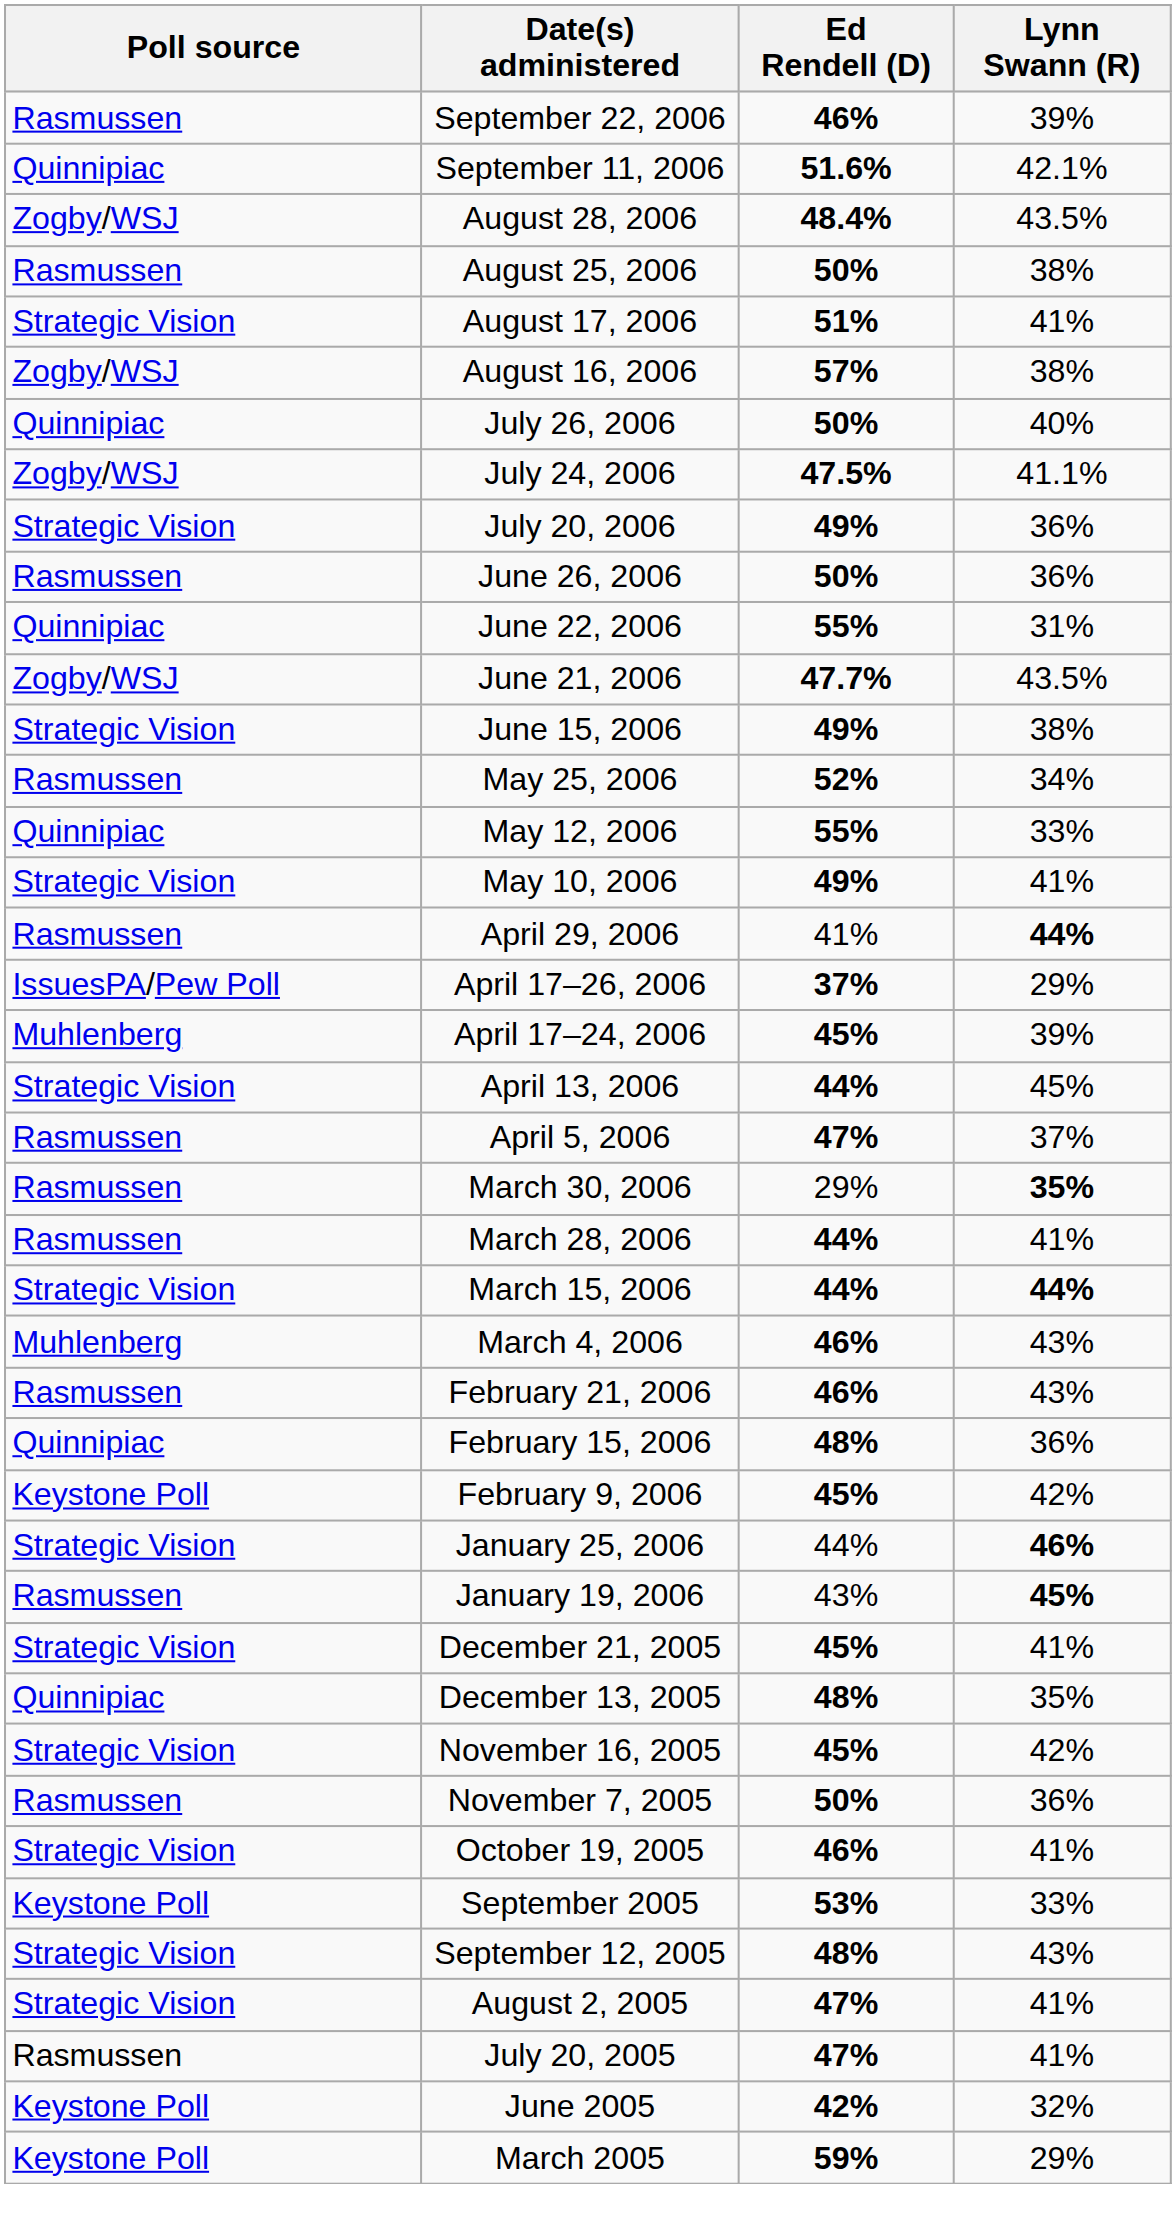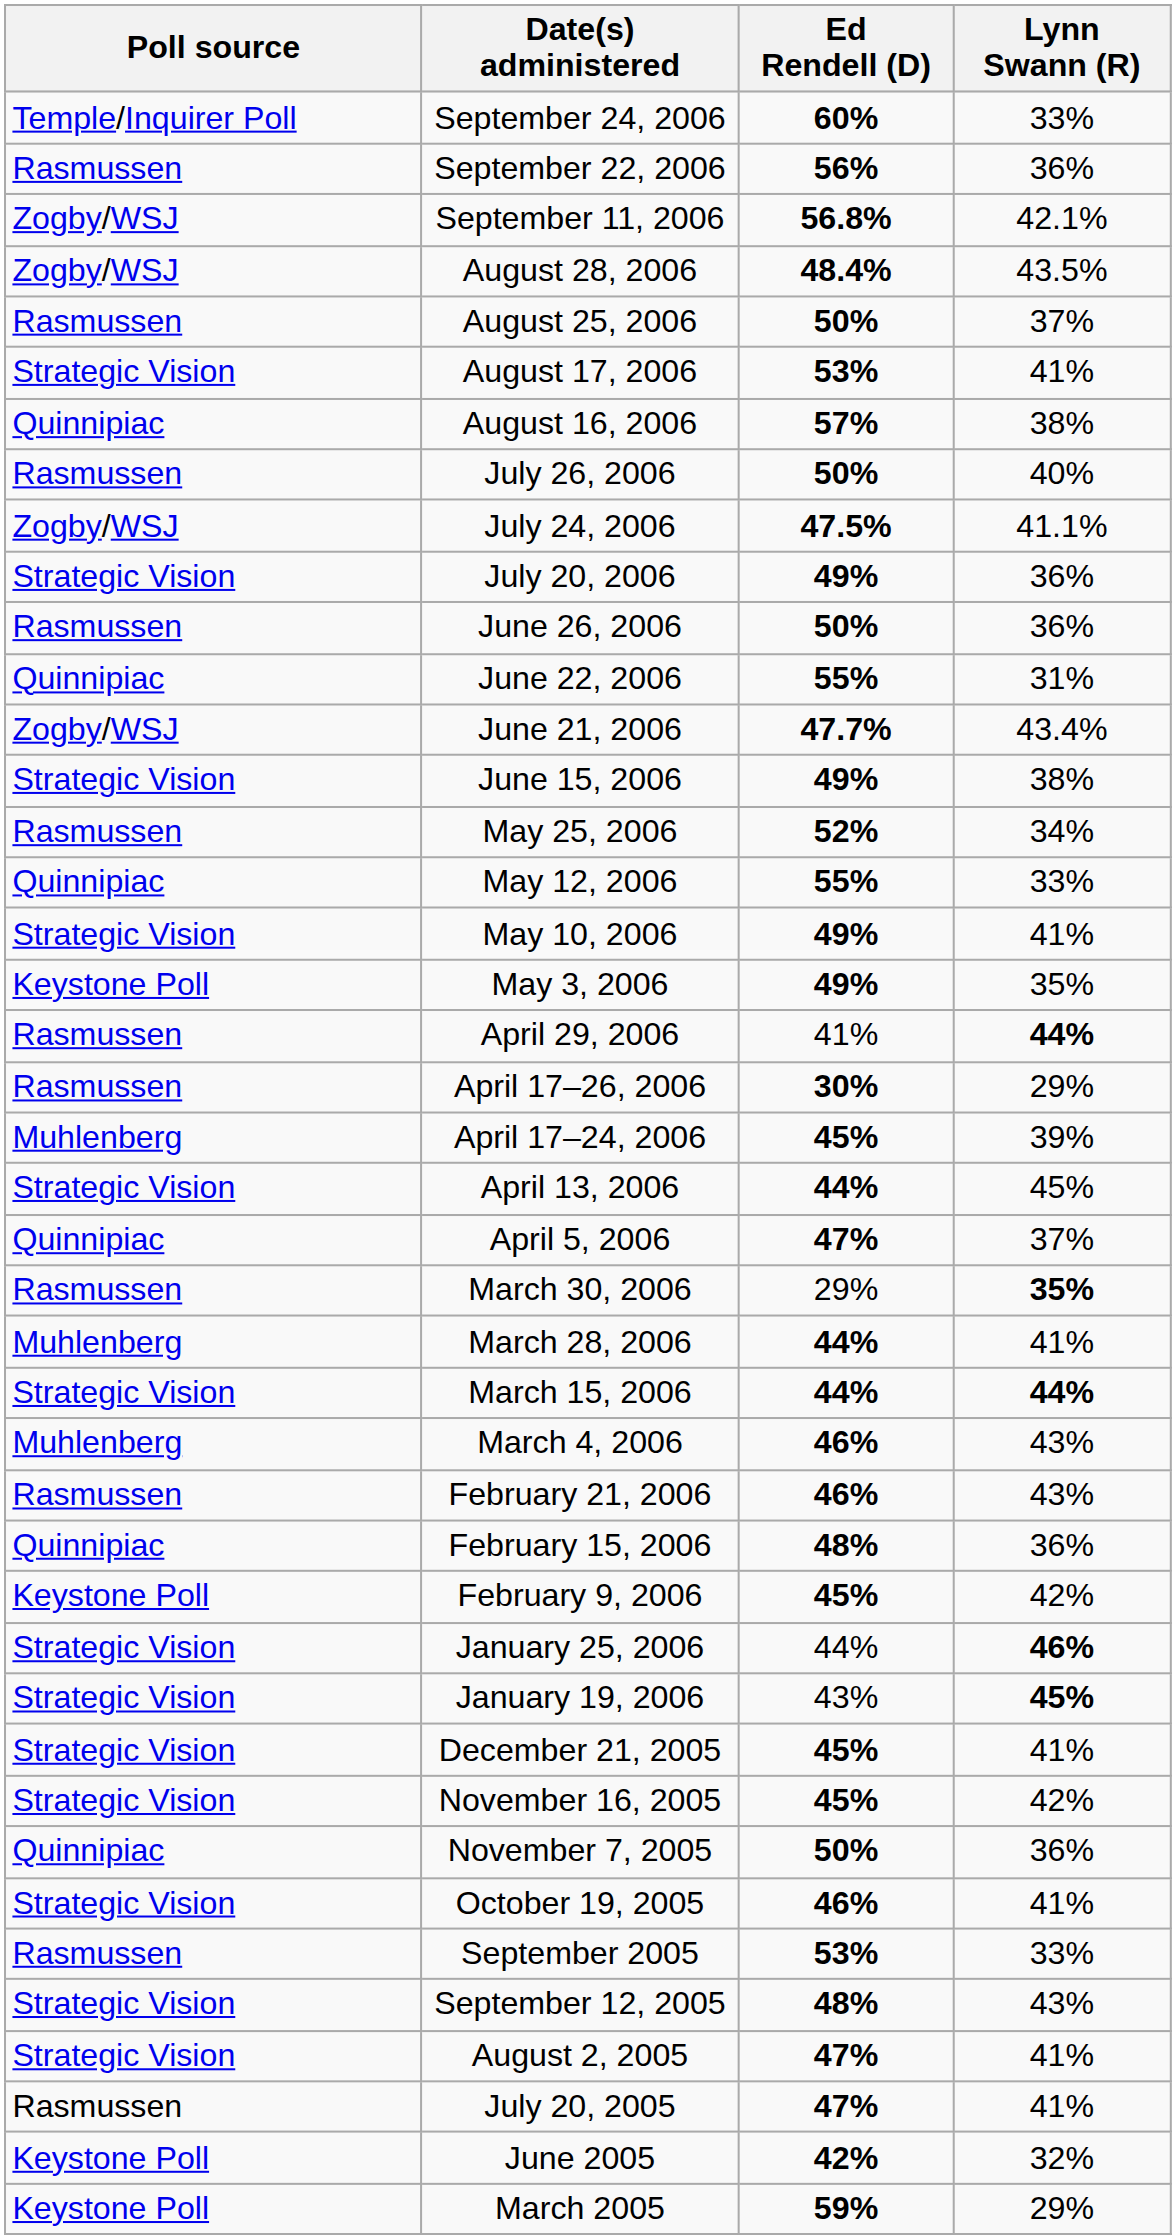 <table class="wikitable" style="text-align:center">
 <tr bgcolor="lightgrey">
 <th width="200px">Poll source</th>
 <th width="150px">Date(s) administered</th>
 <th width="100px">Ed<br>Rendell (D)</th>
 <th width="100px">Lynn<br>Swann (R)</th>
 </tr>
 <tr>
+<td align="left"><a href='#'>Temple</a>/<a href='#'>Inquirer Poll</a></td>
+<td>September 24, 2006</td>
+<td><strong>60%</strong></td>
+<td>33%</td>
+</tr>
+<tr>
 <td align="left"><a href='#'>Rasmussen</a></td>
 <td>September 22, 2006</td>
-<td><strong>46%</strong></td>
-<td>39%</td>
+<td><strong>56%</strong></td>
+<td>36%</td>
 </tr>
 <tr>
-<td align="left"><a href='#'>Quinnipiac</a></td>
+<td align="left"><a href='#'>Zogby</a>/<a href='#'>WSJ</a></td>
 <td>September 11, 2006</td>
-<td><strong>51.6%</strong></td>
+<td><strong>56.8%</strong></td>
 <td>42.1%</td>
 </tr>
 <tr>
 <td align="left"><a href='#'>Zogby</a>/<a href='#'>WSJ</a></td>
 <td>August 28, 2006</td>
 <td><strong>48.4%</strong></td>
 <td>43.5%</td>
 </tr>
 <tr>
 <td align="left"><a href='#'>Rasmussen</a></td>
 <td>August 25, 2006</td>
 <td><strong>50%</strong></td>
-<td>38%</td>
+<td>37%</td>
 </tr>
 <tr>
 <td align="left"><a href='#'>Strategic Vision</a></td>
 <td>August 17, 2006</td>
-<td><strong>51%</strong></td>
+<td><strong>53%</strong></td>
 <td>41%</td>
 </tr>
 <tr>
-<td align="left"><a href='#'>Zogby</a>/<a href='#'>WSJ</a></td>
+<td align="left"><a href='#'>Quinnipiac</a></td>
 <td>August 16, 2006</td>
 <td><strong>57%</strong></td>
 <td>38%</td>
 </tr>
 <tr>
-<td align="left"><a href='#'>Quinnipiac</a></td>
+<td align="left"><a href='#'>Rasmussen</a></td>
 <td>July 26, 2006</td>
 <td><strong>50%</strong></td>
 <td>40%</td>
 </tr>
 <tr>
 <td align="left"><a href='#'>Zogby</a>/<a href='#'>WSJ</a></td>
 <td>July 24, 2006</td>
 <td><strong>47.5%</strong></td>
 <td>41.1%</td>
 </tr>
 <tr>
 <td align="left"><a href='#'>Strategic Vision</a></td>
 <td>July 20, 2006</td>
 <td><strong>49%</strong></td>
 <td>36%</td>
 </tr>
 <tr>
 <td align="left"><a href='#'>Rasmussen</a></td>
 <td>June 26, 2006</td>
 <td><strong>50%</strong></td>
 <td>36%</td>
 </tr>
 <tr>
 <td align="left"><a href='#'>Quinnipiac</a></td>
 <td>June 22, 2006</td>
 <td><strong>55%</strong></td>
 <td>31%</td>
 </tr>
 <tr>
 <td align="left"><a href='#'>Zogby</a>/<a href='#'>WSJ</a></td>
 <td>June 21, 2006</td>
 <td><strong>47.7%</strong></td>
-<td>43.5%</td>
+<td>43.4%</td>
 </tr>
 <tr>
 <td align="left"><a href='#'>Strategic Vision</a></td>
 <td>June 15, 2006</td>
 <td><strong>49%</strong></td>
 <td>38%</td>
 </tr>
 <tr>
 <td align="left"><a href='#'>Rasmussen</a></td>
 <td>May 25, 2006</td>
 <td><strong>52%</strong></td>
 <td>34%</td>
 </tr>
 <tr>
 <td align="left"><a href='#'>Quinnipiac</a></td>
 <td>May 12, 2006</td>
 <td><strong>55%</strong></td>
 <td>33%</td>
 </tr>
 <tr>
 <td align="left"><a href='#'>Strategic Vision</a></td>
 <td>May 10, 2006</td>
 <td><strong>49%</strong></td>
 <td>41%</td>
 </tr>
 <tr>
+<td align="left"><a href='#'>Keystone Poll</a></td>
+<td>May 3, 2006</td>
+<td><strong>49%</strong></td>
+<td>35%</td>
+</tr>
+<tr>
 <td align="left"><a href='#'>Rasmussen</a></td>
 <td>April 29, 2006</td>
 <td>41%</td>
 <td><strong>44%</strong></td>
 </tr>
 <tr>
-<td align="left"><a href='#'>IssuesPA</a>/<a href='#'>Pew Poll</a></td>
+<td align="left"><a href='#'>Rasmussen</a></td>
 <td>April 17–26, 2006</td>
-<td><strong>37%</strong></td>
+<td><strong>30%</strong></td>
 <td>29%</td>
 </tr>
 <tr>
 <td align="left"><a href='#'>Muhlenberg</a></td>
 <td>April 17–24, 2006</td>
 <td><strong>45%</strong></td>
 <td>39%</td>
 </tr>
 <tr>
 <td align="left"><a href='#'>Strategic Vision</a></td>
 <td>April 13, 2006</td>
 <td><strong>44%</strong></td>
 <td>45%</td>
 </tr>
 <tr>
-<td align="left"><a href='#'>Rasmussen</a></td>
+<td align="left"><a href='#'>Quinnipiac</a></td>
 <td>April 5, 2006</td>
 <td><strong>47%</strong></td>
 <td>37%</td>
 </tr>
 <tr>
 <td align="left"><a href='#'>Rasmussen</a></td>
 <td>March 30, 2006</td>
 <td>29%</td>
 <td><strong>35%</strong></td>
 </tr>
 <tr>
-<td align="left"><a href='#'>Rasmussen</a></td>
+<td align="left"><a href='#'>Muhlenberg</a></td>
 <td>March 28, 2006</td>
 <td><strong>44%</strong></td>
 <td>41%</td>
 </tr>
 <tr>
 <td align="left"><a href='#'>Strategic Vision</a></td>
 <td>March 15, 2006</td>
 <td><strong>44%</strong></td>
 <td><strong>44%</strong></td>
 </tr>
 <tr>
 <td align="left"><a href='#'>Muhlenberg</a></td>
 <td>March 4, 2006</td>
 <td><strong>46%</strong></td>
 <td>43%</td>
 </tr>
 <tr>
 <td align="left"><a href='#'>Rasmussen</a></td>
 <td>February 21, 2006</td>
 <td><strong>46%</strong></td>
 <td>43%</td>
 </tr>
 <tr>
 <td align="left"><a href='#'>Quinnipiac</a></td>
 <td>February 15, 2006</td>
 <td><strong>48%</strong></td>
 <td>36%</td>
 </tr>
 <tr>
 <td align="left"><a href='#'>Keystone Poll</a></td>
 <td>February 9, 2006</td>
 <td><strong>45%</strong></td>
 <td>42%</td>
 </tr>
 <tr>
 <td align="left"><a href='#'>Strategic Vision</a></td>
 <td>January 25, 2006</td>
 <td>44%</td>
 <td><strong>46%</strong></td>
 </tr>
 <tr>
-<td align="left"><a href='#'>Rasmussen</a></td>
+<td align="left"><a href='#'>Strategic Vision</a></td>
 <td>January 19, 2006</td>
 <td>43%</td>
 <td><strong>45%</strong></td>
 </tr>
 <tr>
 <td align="left"><a href='#'>Strategic Vision</a></td>
 <td>December 21, 2005</td>
 <td><strong>45%</strong></td>
 <td>41%</td>
 </tr>
 <tr>
-<td align="left"><a href='#'>Quinnipiac</a></td>
-<td>December 13, 2005</td>
-<td><strong>48%</strong></td>
-<td>35%</td>
-</tr>
-<tr>
 <td align="left"><a href='#'>Strategic Vision</a></td>
 <td>November 16, 2005</td>
 <td><strong>45%</strong></td>
 <td>42%</td>
 </tr>
 <tr>
-<td align="left"><a href='#'>Rasmussen</a></td>
+<td align="left"><a href='#'>Quinnipiac</a></td>
 <td>November 7, 2005</td>
 <td><strong>50%</strong></td>
 <td>36%</td>
 </tr>
 <tr>
 <td align="left"><a href='#'>Strategic Vision</a></td>
 <td>October 19, 2005</td>
 <td><strong>46%</strong></td>
 <td>41%</td>
 </tr>
 <tr>
-<td align="left"><a href='#'>Keystone Poll</a></td>
+<td align="left"><a href='#'>Rasmussen</a></td>
 <td>September 2005</td>
 <td><strong>53%</strong></td>
 <td>33%</td>
 </tr>
 <tr>
 <td align="left"><a href='#'>Strategic Vision</a></td>
 <td>September 12, 2005</td>
 <td><strong>48%</strong></td>
 <td>43%</td>
 </tr>
 <tr>
 <td align="left"><a href='#'>Strategic Vision</a></td>
 <td>August 2, 2005</td>
 <td><strong>47%</strong></td>
 <td>41%</td>
 </tr>
 <tr>
 <td align="left">Rasmussen</td>
 <td>July 20, 2005</td>
 <td><strong>47%</strong></td>
 <td>41%</td>
 </tr>
 <tr>
 <td align="left"><a href='#'>Keystone Poll</a></td>
 <td>June 2005</td>
 <td><strong>42%</strong></td>
 <td>32%</td>
 </tr>
 <tr>
 <td align="left"><a href='#'>Keystone Poll</a></td>
 <td>March 2005</td>
 <td><strong>59%</strong></td>
 <td>29%</td>
 </tr>
 <tr>
 </tr>
 </table>
